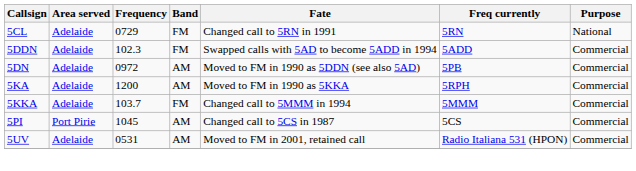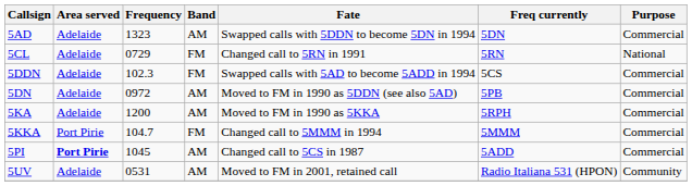 <table class="wikitable sortable" style="margin: 1em 1em 1em 0; background: #f9f9f9; border: 1px #aaa solid; border-collapse: collapse">
 <tr>
 <th>Callsign</th>
 <th>Area served</th>
 <th>Frequency</th>
 <th>Band</th>
 <th>Fate</th>
 <th>Freq currently</th>
 <th>Purpose</th>
+</tr>
+<tr style="vertical-align: top; text-align: left;">
+<td><a href='#'>5AD</a></td>
+<td><a href='#'>Adelaide</a></td>
+<td>1323</td>
+<td>AM</td>
+<td>Swapped calls with <a href='#'>5DDN</a> to become <a href='#'>5DN</a> in 1994</td>
+<td><a href='#'>5DN</a></td>
+<td>Commercial</td>
 </tr>
 <tr style="vertical-align: top; text-align: left;">
 <td><a href='#'>5CL</a></td>
 <td><a href='#'>Adelaide</a></td>
 <td><span>0</span>729</td>
 <td>FM</td>
 <td>Changed call to <a href='#'>5RN</a> in 1991</td>
 <td><a href='#'>5RN</a></td>
 <td>National</td>
 </tr>
 <tr style="vertical-align: top; text-align: left;">
 <td><a href='#'>5DDN</a></td>
 <td><a href='#'>Adelaide</a></td>
 <td>102.3</td>
 <td>FM</td>
 <td>Swapped calls with <a href='#'>5AD</a> to become <a href='#'>5ADD</a> in 1994</td>
-<td><a href='#'>5ADD</a></td>
+<td>5CS</td>
 <td>Commercial</td>
 </tr>
 <tr style="vertical-align: top; text-align: left;">
 <td><a href='#'>5DN</a></td>
 <td><a href='#'>Adelaide</a></td>
 <td><span>0</span>972</td>
 <td>AM</td>
 <td>Moved to FM in 1990 as <a href='#'>5DDN</a> (see also <a href='#'>5AD</a>)</td>
 <td><a href='#'>5PB</a></td>
 <td>Commercial</td>
 </tr>
 <tr style="vertical-align: top; text-align: left;">
 <td><a href='#'>5KA</a></td>
 <td><a href='#'>Adelaide</a></td>
 <td>1200</td>
 <td>AM</td>
 <td>Moved to FM in 1990 as <a href='#'>5KKA</a></td>
 <td><a href='#'>5RPH</a></td>
 <td>Commercial</td>
 </tr>
 <tr style="vertical-align: top; text-align: left;">
 <td><a href='#'>5KKA</a></td>
-<td><a href='#'>Adelaide</a></td>
-<td>103.7</td>
+<td><a href='#'>Port Pirie</a></td>
+<td>104.7</td>
 <td>FM</td>
 <td>Changed call to <a href='#'>5MMM</a> in 1994</td>
 <td><a href='#'>5MMM</a></td>
 <td>Commercial</td>
 </tr>
 <tr style="vertical-align: top; text-align: left;">
 <td><a href='#'>5PI</a></td>
-<td><a href='#'>Port Pirie</a></td>
+<td><strong><a href='#'>Port Pirie</a></strong></td>
 <td>1045</td>
 <td>AM</td>
 <td>Changed call to <a href='#'>5CS</a> in 1987</td>
-<td>5CS</td>
+<td><a href='#'>5ADD</a></td>
 <td>Commercial</td>
 </tr>
 <tr style="vertical-align: top; text-align: left;">
 <td><a href='#'>5UV</a></td>
 <td><a href='#'>Adelaide</a></td>
 <td><span>0</span>531</td>
 <td>AM</td>
 <td>Moved to FM in 2001, retained call</td>
 <td><a href='#'>Radio Italiana 531</a> (HPON)</td>
-<td>Commercial</td>
+<td>Community</td>
 </tr>
 <tr style="vertical-align: top; text-align: left;">
 </tr>
 </table>
